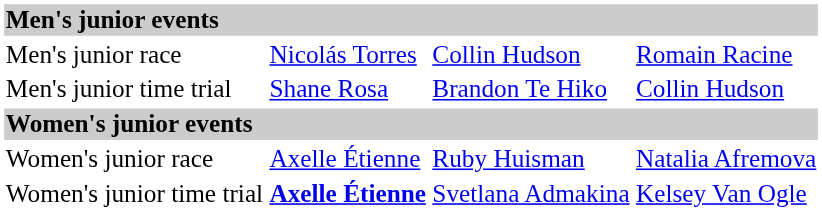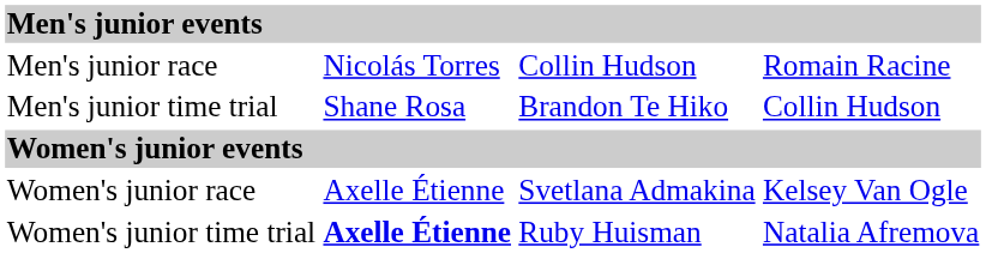 <table>
 <tr style="background:#ccc;">
 <td colspan=4><strong>Men's junior events</strong></td>
 </tr>
 <tr>
 <td>Men's junior race</td>
 <td><a href='#'>Nicolás Torres</a><br></td>
 <td><a href='#'>Collin Hudson</a><br></td>
 <td><a href='#'>Romain Racine</a><br></td>
 </tr>
 <tr>
 <td>Men's junior time trial</td>
 <td><a href='#'>Shane Rosa</a><br></td>
 <td><a href='#'>Brandon Te Hiko</a><br></td>
 <td><a href='#'>Collin Hudson</a><br></td>
 </tr>
 <tr style="background:#ccc;">
 <td colspan=4><strong>Women's junior events</strong></td>
 </tr>
 <tr>
 <td>Women's junior race</td>
 <td><a href='#'>Axelle Étienne</a><br></td>
-<td><a href='#'>Ruby Huisman</a><br></td>
-<td><a href='#'>Natalia Afremova</a><br></td>
+<td><a href='#'>Svetlana Admakina</a><br></td>
+<td><a href='#'>Kelsey Van Ogle</a><br></td>
 </tr>
 <tr>
 <td>Women's junior time trial</td>
 <td><strong><a href='#'>Axelle Étienne</a><br></strong></td>
-<td><a href='#'>Svetlana Admakina</a><br></td>
-<td><a href='#'>Kelsey Van Ogle</a><br></td>
+<td><a href='#'>Ruby Huisman</a><br></td>
+<td><a href='#'>Natalia Afremova</a><br></td>
 </tr>
 </table>
